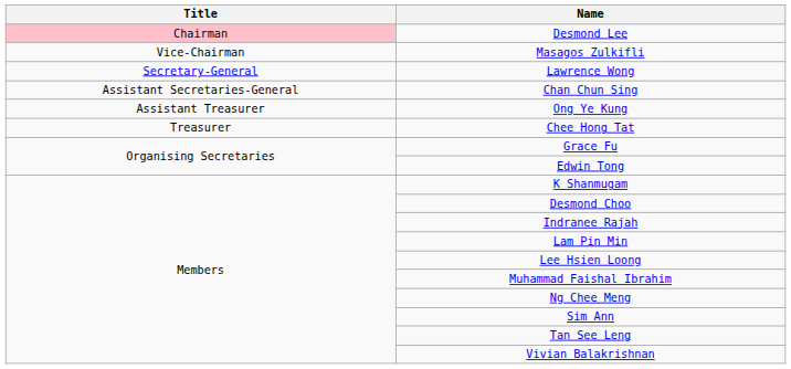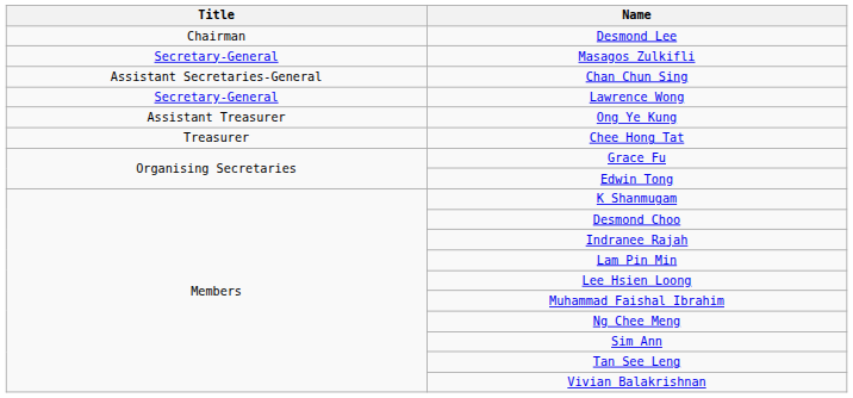 <table class="wikitable" style="font-size:90%; margin:1em auto 1em auto; text-align:center;">
 <tr>
 <th width="400px">Title</th>
 <th width="400px">Name</th>
 </tr>
 <tr>
-<td style="background: pink;">Chairman</td>
+<td>Chairman</td>
 <td><a href='#'>Desmond Lee</a></td>
 </tr>
 <tr>
-<td>Vice-Chairman</td>
+<td><a href='#'>Secretary-General</a></td>
 <td><a href='#'>Masagos Zulkifli</a></td>
+</tr>
+<tr>
+<td>Assistant Secretaries-General</td>
+<td><a href='#'>Chan Chun Sing</a></td>
 </tr>
 <tr>
 <td><a href='#'>Secretary-General</a></td>
 <td><a href='#'>Lawrence Wong</a></td>
-</tr>
-<tr>
-<td>Assistant Secretaries-General</td>
-<td><a href='#'>Chan Chun Sing</a></td>
 </tr>
 <tr>
 <td>Assistant Treasurer</td>
 <td><a href='#'>Ong Ye Kung</a></td>
 </tr>
 <tr>
 <td>Treasurer</td>
 <td><a href='#'>Chee Hong Tat</a></td>
 </tr>
 <tr>
 <td rowspan="2">Organising Secretaries</td>
 <td><a href='#'>Grace Fu</a></td>
 </tr>
 <tr>
 <td><a href='#'>Edwin Tong</a></td>
 </tr>
 <tr>
 <td rowspan="10">Members</td>
 <td><a href='#'>K Shanmugam</a></td>
 </tr>
 <tr>
 <td><a href='#'>Desmond Choo</a></td>
 </tr>
 <tr>
 <td><a href='#'>Indranee Rajah</a></td>
 </tr>
 <tr>
 <td><a href='#'>Lam Pin Min</a></td>
 </tr>
 <tr>
 <td><a href='#'>Lee Hsien Loong</a></td>
 </tr>
 <tr>
 <td><a href='#'>Muhammad Faishal Ibrahim</a></td>
 </tr>
 <tr>
 <td><a href='#'>Ng Chee Meng</a></td>
 </tr>
 <tr>
 <td><a href='#'>Sim Ann</a></td>
 </tr>
 <tr>
 <td><a href='#'>Tan See Leng</a></td>
 </tr>
 <tr>
 <td><a href='#'>Vivian Balakrishnan</a></td>
 </tr>
 </table>
